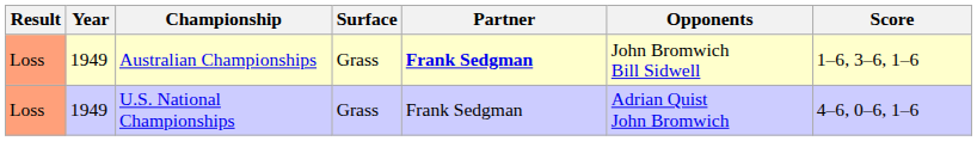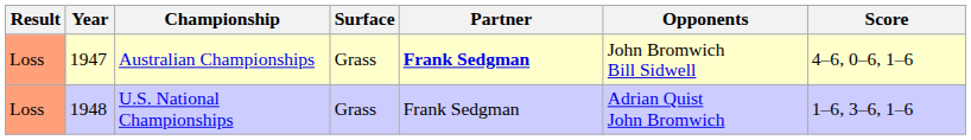 <table class="sortable wikitable">
 <tr>
 <th style="width:45px">Result</th>
 <th style="width:35px">Year</th>
 <th style="width:180px">Championship</th>
 <th style="width:50px">Surface</th>
 <th style="width:170px">Partner</th>
 <th style="width:170px">Opponents</th>
 <th style="width:130px" class="unsortable">Score</th>
 </tr>
 <tr style="background:#ffc;">
 <td style="background:#ffa07a;">Loss</td>
-<td>1949</td>
+<td>1947</td>
 <td><a href='#'>Australian Championships</a></td>
 <td>Grass</td>
 <td><strong> <a href='#'>Frank Sedgman</a></strong></td>
 <td> John Bromwich<br>  <a href='#'>Bill Sidwell</a></td>
-<td>1–6, 3–6, 1–6</td>
+<td>4–6, 0–6, 1–6</td>
 </tr>
 <tr style="background:#ccf;">
 <td style="background:#ffa07a;">Loss</td>
-<td>1949</td>
+<td>1948</td>
 <td><a href='#'>U.S. National Championships</a></td>
 <td>Grass</td>
 <td> Frank Sedgman</td>
 <td> <a href='#'>Adrian Quist</a><br>  <a href='#'>John Bromwich</a></td>
-<td>4–6, 0–6, 1–6</td>
+<td>1–6, 3–6, 1–6</td>
 </tr>
 </table>
